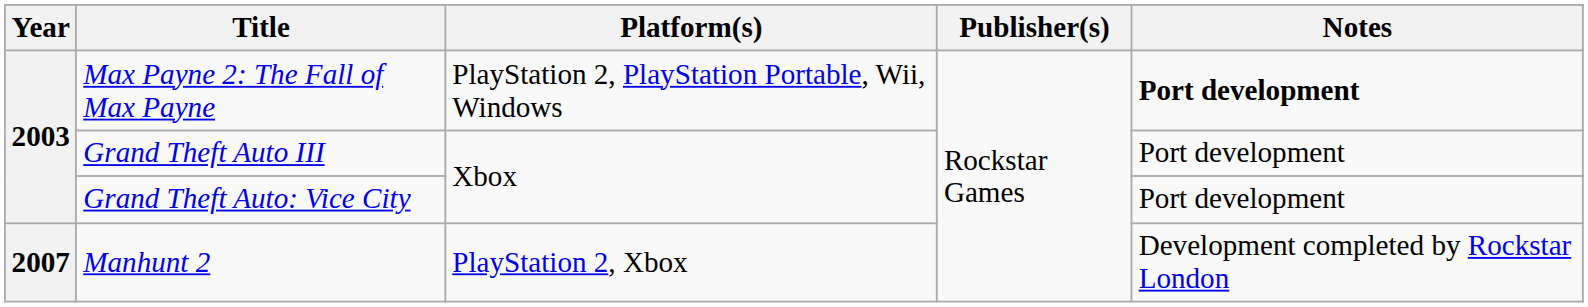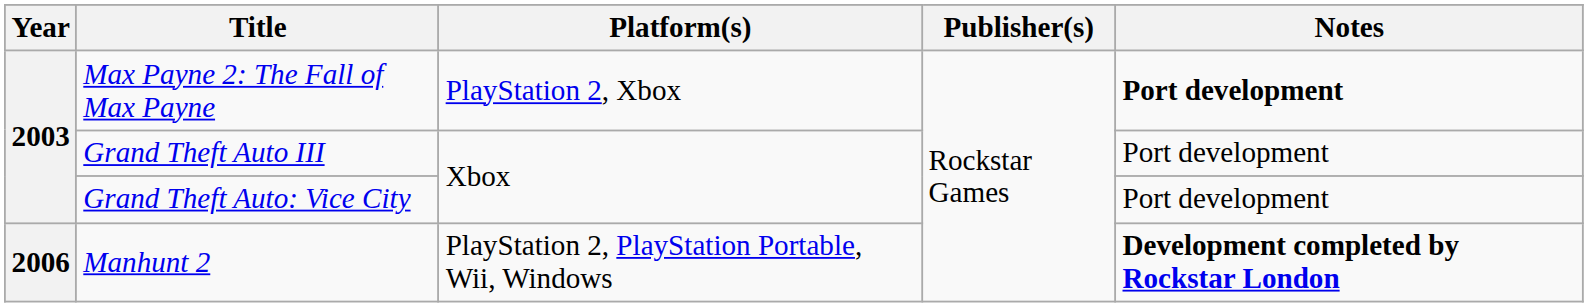 <table class="wikitable sortable plainrowheaders">
 <tr>
 <th scope="col">Year</th>
 <th scope="col">Title</th>
 <th scope="col">Platform(s)</th>
 <th scope="col">Publisher(s)</th>
 <th scope="col" class="unsortable">Notes</th>
 </tr>
 <tr>
 <th scope="row" rowspan="3">2003</th>
 <td><em><a href='#'>Max Payne 2: The Fall of Max Payne</a></em></td>
-<td>PlayStation 2, <a href='#'>PlayStation Portable</a>, Wii, Windows</td>
+<td><a href='#'>PlayStation 2</a>, Xbox</td>
 <td rowspan="4">Rockstar Games</td>
 <td><strong>Port development</strong></td>
 </tr>
 <tr>
 <td><em><a href='#'>Grand Theft Auto III</a></em></td>
 <td rowspan="2">Xbox</td>
 <td>Port development</td>
 </tr>
 <tr>
 <td><em><a href='#'>Grand Theft Auto: Vice City</a></em></td>
 <td>Port development</td>
 </tr>
 <tr>
-<th scope="row">2007</th>
+<th scope="row">2006</th>
 <td><em><a href='#'>Manhunt 2</a></em></td>
-<td><a href='#'>PlayStation 2</a>, Xbox</td>
-<td>Development completed by <a href='#'>Rockstar London</a></td>
+<td>PlayStation 2, <a href='#'>PlayStation Portable</a>, Wii, Windows</td>
+<td><strong>Development completed by <a href='#'>Rockstar London</a></strong></td>
 </tr>
 </table>
